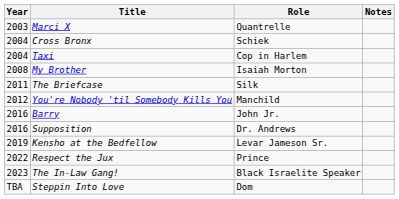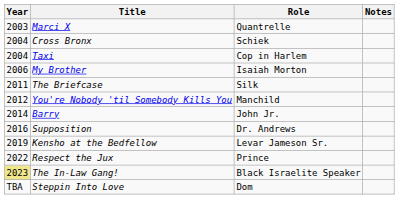 <table class="wikitable sortable">
 <tr>
 <th>Year</th>
 <th>Title</th>
 <th>Role</th>
 <th>Notes</th>
 </tr>
 <tr>
 <td>2003</td>
 <td><em><a href='#'>Marci X</a></em></td>
 <td>Quantrelle</td>
 <td></td>
 </tr>
 <tr>
 <td>2004</td>
 <td><em>Cross Bronx</em></td>
 <td>Schiek</td>
 <td></td>
 </tr>
 <tr>
 <td>2004</td>
 <td><a href='#'><em>Taxi</em></a></td>
 <td>Cop in Harlem</td>
 <td></td>
 </tr>
 <tr>
-<td>2008</td>
+<td>2006</td>
 <td><a href='#'><em>My Brother</em></a></td>
 <td>Isaiah Morton</td>
 <td></td>
 </tr>
 <tr>
 <td>2011</td>
 <td><em>The Briefcase</em></td>
 <td>Silk</td>
 <td></td>
 </tr>
 <tr>
 <td>2012</td>
 <td><em><a href='#'>You're Nobody 'til Somebody Kills You</a></em></td>
 <td>Manchild</td>
 <td></td>
 </tr>
 <tr>
-<td>2016</td>
+<td>2014</td>
 <td><a href='#'><em>Barry</em></a></td>
 <td>John Jr.</td>
 <td></td>
 </tr>
 <tr>
 <td>2016</td>
 <td><em>Supposition</em></td>
 <td>Dr. Andrews</td>
 <td></td>
 </tr>
 <tr>
 <td>2019</td>
 <td><em>Kensho at the Bedfellow</em></td>
 <td>Levar Jameson Sr.</td>
 <td></td>
 </tr>
 <tr>
 <td>2022</td>
 <td><em>Respect the Jux</em></td>
 <td>Prince</td>
 <td></td>
 </tr>
 <tr>
-<td>2023</td>
+<td style="background: khaki;">2023</td>
 <td><em>The In-Law Gang!</em></td>
 <td>Black Israelite Speaker</td>
 <td></td>
 </tr>
 <tr>
 <td>TBA</td>
 <td><em>Steppin Into Love</em></td>
 <td>Dom</td>
 <td></td>
 </tr>
 </table>
